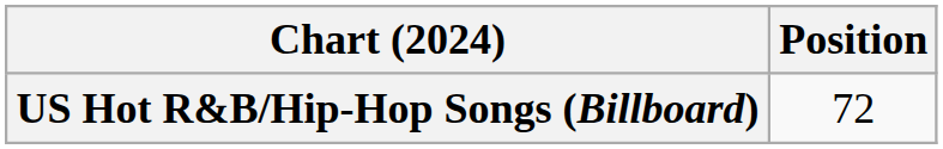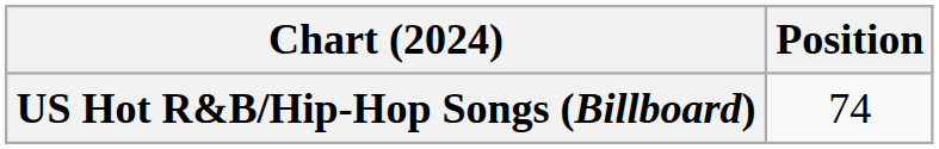 <table class="wikitable plainrowheaders" style="text-align:center">
 <tr>
 <th scope="col">Chart (2024)</th>
 <th scope="col">Position</th>
 </tr>
 <tr>
 <th scope="row">US Hot R&B/Hip-Hop Songs (<em>Billboard</em>)</th>
-<td>72</td>
+<td>74</td>
 </tr>
 </table>
